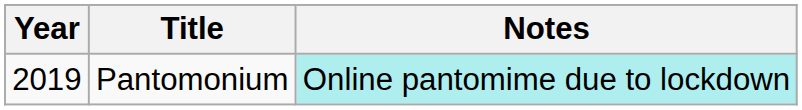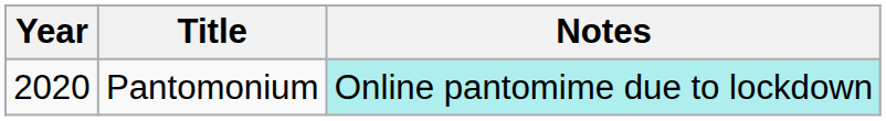 <table class="wikitable">
 <tr>
 <th>Year</th>
 <th>Title</th>
 <th>Notes</th>
 </tr>
 <tr>
-<td>2019</td>
+<td>2020</td>
 <td>Pantomonium</td>
 <td style="background: paleturquoise;">Online pantomime due to lockdown</td>
 </tr>
 </table>
